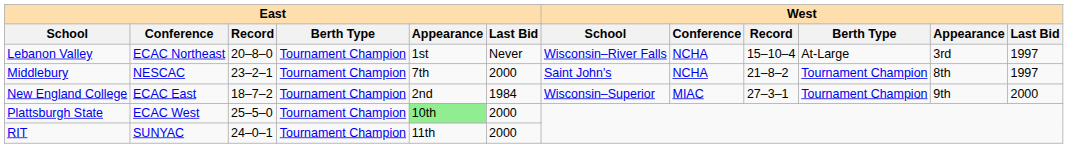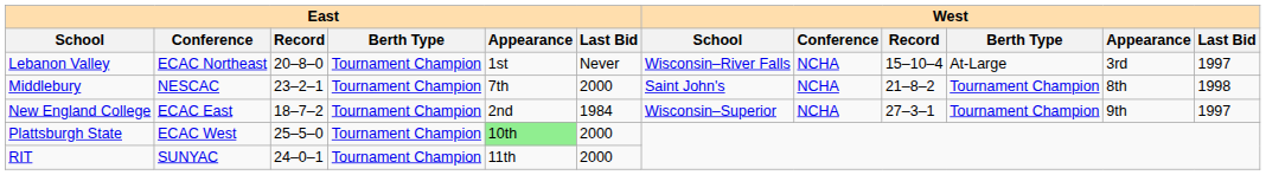 <table class="wikitable">
 <tr>
 <th colspan="6" style="background:#ffdead;">East</th>
 <th colspan="6" style="background:#ffdead;">West</th>
 </tr>
 <tr>
 <th>School</th>
 <th>Conference</th>
 <th>Record</th>
 <th>Berth Type</th>
 <th>Appearance</th>
 <th>Last Bid</th>
 <th>School</th>
 <th>Conference</th>
 <th>Record</th>
 <th>Berth Type</th>
 <th>Appearance</th>
 <th>Last Bid</th>
 </tr>
 <tr>
 <td><a href='#'>Lebanon Valley</a></td>
 <td><a href='#'>ECAC Northeast</a></td>
 <td>20–8–0</td>
 <td><a href='#'>Tournament Champion</a></td>
 <td>1st</td>
 <td>Never</td>
 <td><a href='#'>Wisconsin–River Falls</a></td>
 <td><a href='#'>NCHA</a></td>
 <td>15–10–4</td>
 <td>At-Large</td>
 <td>3rd</td>
 <td>1997</td>
 </tr>
 <tr>
 <td><a href='#'>Middlebury</a></td>
 <td><a href='#'>NESCAC</a></td>
 <td>23–2–1</td>
 <td><a href='#'>Tournament Champion</a></td>
 <td>7th</td>
 <td>2000</td>
 <td><a href='#'>Saint John's</a></td>
 <td><a href='#'>NCHA</a></td>
 <td>21–8–2</td>
 <td><a href='#'>Tournament Champion</a></td>
 <td>8th</td>
-<td>1997</td>
+<td>1998</td>
 </tr>
 <tr>
 <td><a href='#'>New England College</a></td>
 <td><a href='#'>ECAC East</a></td>
 <td>18–7–2</td>
 <td><a href='#'>Tournament Champion</a></td>
 <td>2nd</td>
 <td>1984</td>
 <td><a href='#'>Wisconsin–Superior</a></td>
-<td><a href='#'>MIAC</a></td>
+<td><a href='#'>NCHA</a></td>
 <td>27–3–1</td>
 <td><a href='#'>Tournament Champion</a></td>
 <td>9th</td>
-<td>2000</td>
+<td>1997</td>
 </tr>
 <tr>
 <td><a href='#'>Plattsburgh State</a></td>
 <td><a href='#'>ECAC West</a></td>
 <td>25–5–0</td>
 <td><a href='#'>Tournament Champion</a></td>
 <td style="background: lightgreen;">10th</td>
 <td>2000</td>
 </tr>
 <tr>
 <td><a href='#'>RIT</a></td>
 <td><a href='#'>SUNYAC</a></td>
 <td>24–0–1</td>
 <td><a href='#'>Tournament Champion</a></td>
 <td>11th</td>
 <td>2000</td>
 </tr>
 </table>
